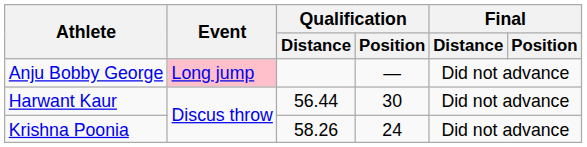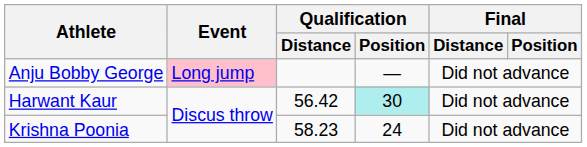 <table class=wikitable style="font-size:90%">
 <tr>
 <th rowspan="2">Athlete</th>
 <th rowspan="2">Event</th>
 <th colspan="2">Qualification</th>
 <th colspan="2">Final</th>
 </tr>
 <tr style="font-size:95%">
 <th>Distance</th>
 <th>Position</th>
 <th>Distance</th>
 <th>Position</th>
 </tr>
 <tr align=center>
 <td align=left><a href='#'>Anju Bobby George</a></td>
 <td align=left style="background: pink;"><a href='#'>Long jump</a></td>
 <td></td>
 <td>—</td>
 <td colspan=2>Did not advance</td>
 </tr>
 <tr align=center>
 <td align=left><a href='#'>Harwant Kaur</a></td>
 <td align=left rowspan=2><a href='#'>Discus throw</a></td>
-<td>56.44</td>
-<td>30</td>
+<td>56.42</td>
+<td style="background: paleturquoise;">30</td>
 <td colspan=2>Did not advance</td>
 </tr>
 <tr align=center>
 <td align=left><a href='#'>Krishna Poonia</a></td>
-<td>58.26</td>
+<td>58.23</td>
 <td>24</td>
 <td colspan=2>Did not advance</td>
 </tr>
 </table>
